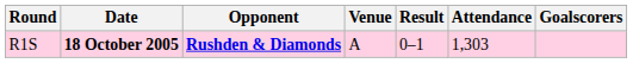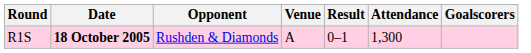 <table class="wikitable">
 <tr>
 <th>Round</th>
 <th>Date</th>
 <th>Opponent</th>
 <th>Venue</th>
 <th>Result</th>
 <th>Attendance</th>
 <th>Goalscorers</th>
 </tr>
 <tr style="background-color: #ffd0e3;">
 <td>R1S</td>
 <td><strong>18 October 2005</strong></td>
-<td><strong><a href='#'>Rushden & Diamonds</a></strong></td>
+<td><a href='#'>Rushden & Diamonds</a></td>
 <td>A</td>
 <td>0–1</td>
-<td>1,303</td>
+<td>1,300</td>
 <td></td>
 </tr>
 </table>
